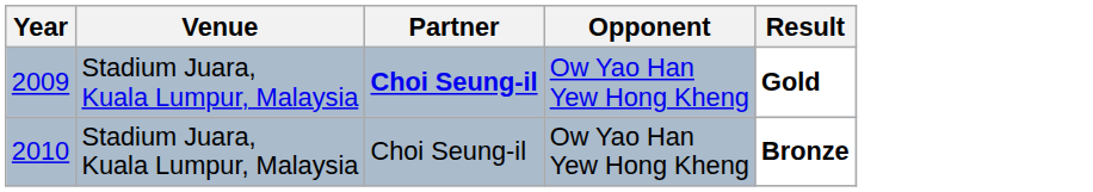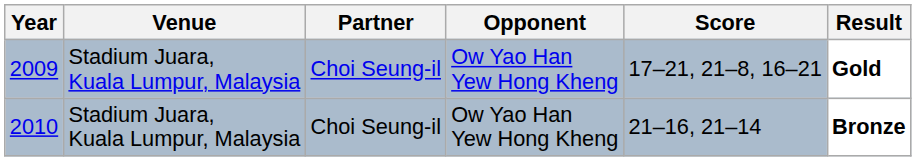 <table class="sortable wikitable" style="font-size: 90%;">
 <tr>
 <th>Year</th>
 <th>Venue</th>
 <th>Partner</th>
 <th>Opponent</th>
+<th>Score</th>
 <th>Result</th>
 </tr>
 <tr style="background:#AABBCC">
 <td align="center"><a href='#'>2009</a></td>
 <td align="left">Stadium Juara,<br><a href='#'>Kuala Lumpur, Malaysia</a></td>
-<td align="left"><strong> <a href='#'>Choi Seung-il</a></strong></td>
+<td align="left"> <a href='#'>Choi Seung-il</a></td>
 <td align="left"> <a href='#'>Ow Yao Han</a> <br>  <a href='#'>Yew Hong Kheng</a></td>
+<td align="left">17–21, 21–8, 16–21</td>
 <td style="text-align:left; background:white"> <strong>Gold</strong></td>
 </tr>
 <tr style="background:#AABBCC">
 <td align="center"><a href='#'>2010</a></td>
 <td align="left">Stadium Juara,<br>Kuala Lumpur, Malaysia</td>
 <td align="left"> Choi Seung-il</td>
 <td align="left"> Ow Yao Han <br>  Yew Hong Kheng</td>
+<td align="left">21–16, 21–14</td>
 <td style="text-align:left; background:white"> <strong>Bronze</strong></td>
 </tr>
 </table>
